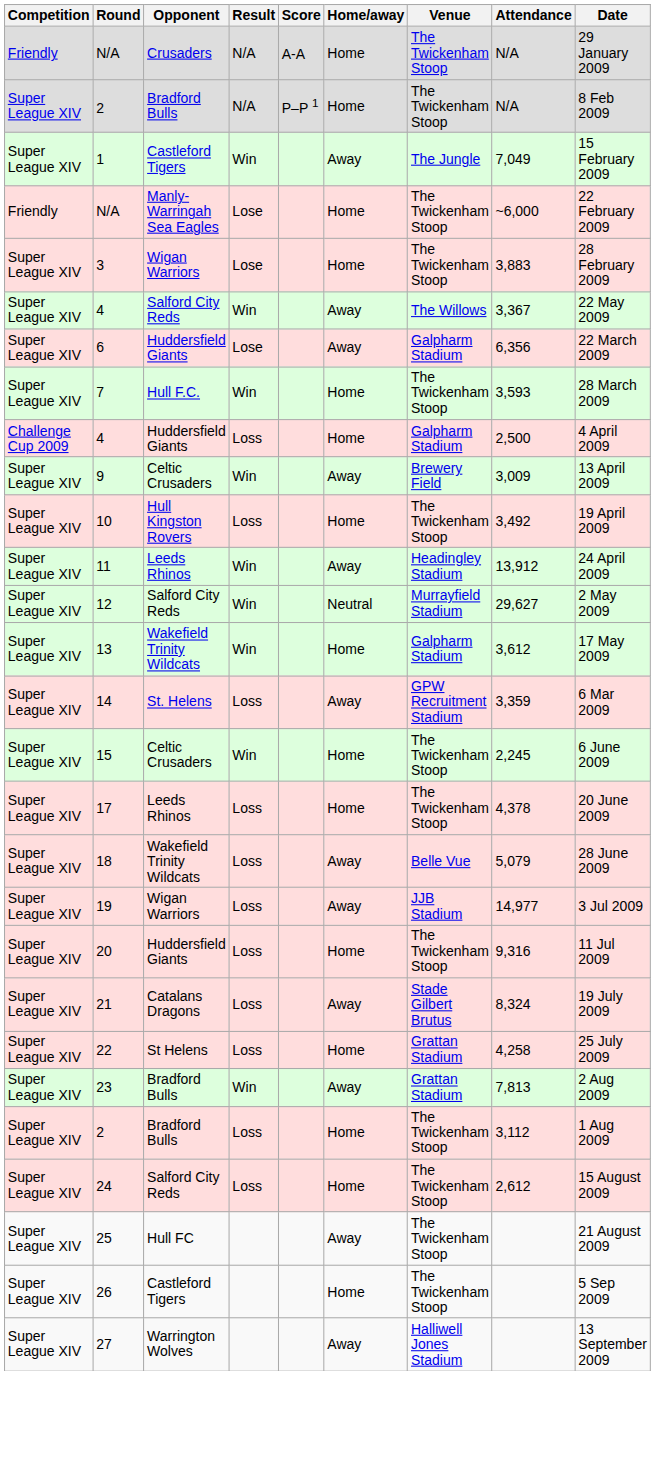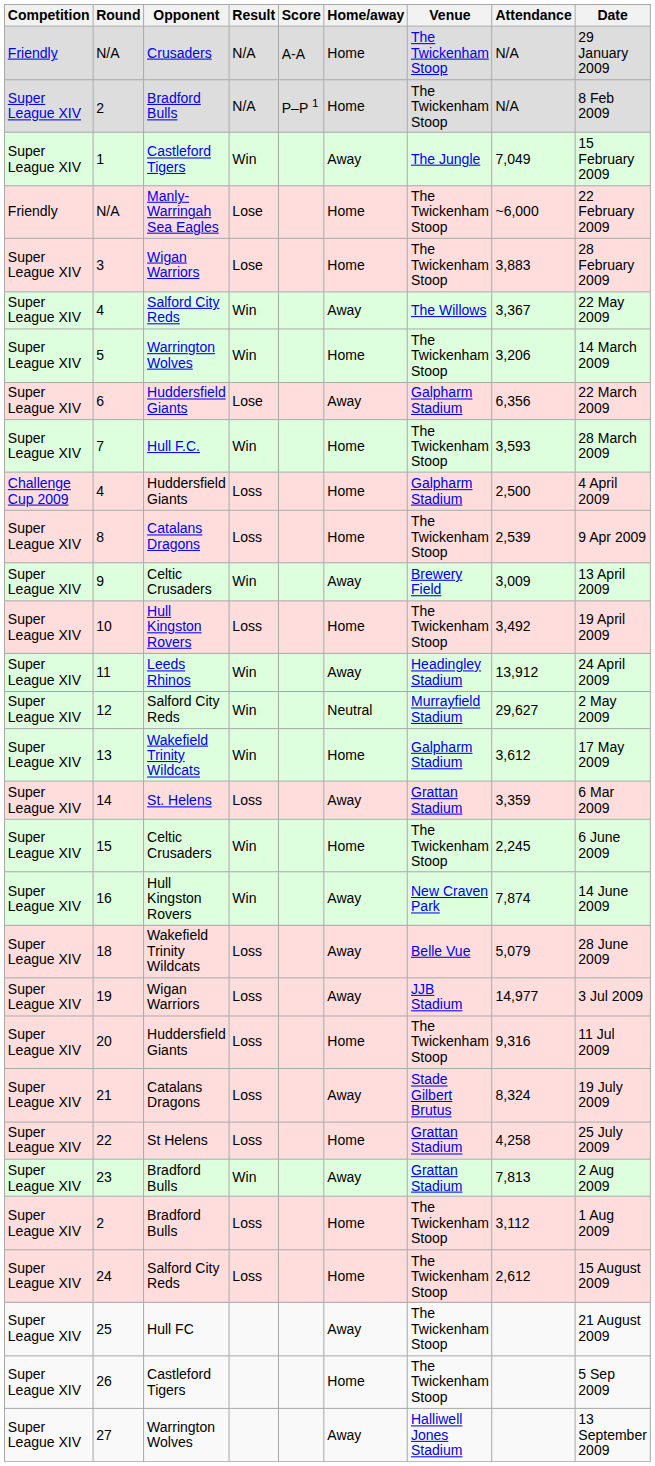 <table class="wikitable" style="font-size:85%;" width="100%">
 <tr>
 <th>Competition</th>
 <th>Round</th>
 <th>Opponent</th>
 <th>Result</th>
 <th>Score</th>
 <th>Home/away</th>
 <th>Venue</th>
 <th>Attendance</th>
 <th>Date</th>
 </tr>
 <tr bgcolor="#dddddd">
 <td><a href='#'>Friendly</a></td>
 <td>N/A</td>
 <td> <a href='#'>Crusaders</a></td>
 <td>N/A</td>
 <td>A-A <sup></sup></td>
 <td>Home</td>
 <td><a href='#'>The Twickenham Stoop</a></td>
 <td>N/A</td>
 <td>29 January 2009</td>
 </tr>
 <tr bgcolor="#dddddd">
 <td><a href='#'>Super League XIV</a></td>
 <td>2 <sup></sup></td>
 <td> <a href='#'>Bradford Bulls</a></td>
 <td>N/A</td>
 <td>P–P <sup>1</sup></td>
 <td>Home</td>
 <td>The Twickenham Stoop</td>
 <td>N/A</td>
 <td>8 Feb 2009</td>
 </tr>
 <tr bgcolor="#ddffdd">
 <td>Super League XIV</td>
 <td>1</td>
 <td> <a href='#'>Castleford Tigers</a></td>
 <td>Win</td>
 <td></td>
 <td>Away</td>
 <td><a href='#'>The Jungle</a></td>
 <td>7,049</td>
 <td>15 February 2009</td>
 </tr>
 <tr bgcolor="#ffdddd">
 <td>Friendly</td>
 <td>N/A</td>
 <td> <a href='#'>Manly-Warringah Sea Eagles</a></td>
 <td>Lose</td>
 <td></td>
 <td>Home</td>
 <td>The Twickenham Stoop</td>
 <td>~6,000</td>
 <td>22 February 2009</td>
 </tr>
 <tr bgcolor="#ffdddd">
 <td>Super League XIV</td>
 <td>3</td>
 <td> <a href='#'>Wigan Warriors</a></td>
 <td>Lose</td>
 <td></td>
 <td>Home</td>
 <td>The Twickenham Stoop</td>
 <td>3,883</td>
 <td>28 February 2009</td>
 </tr>
 <tr bgcolor="#ddffdd">
 <td>Super League XIV</td>
 <td>4</td>
 <td> <a href='#'>Salford City Reds</a></td>
 <td>Win</td>
 <td></td>
 <td>Away</td>
 <td><a href='#'>The Willows</a></td>
 <td>3,367</td>
 <td>22 May 2009</td>
 </tr>
+<tr bgcolor="#ddffdd">
+<td>Super League XIV</td>
+<td>5</td>
+<td> <a href='#'>Warrington Wolves</a></td>
+<td>Win</td>
+<td></td>
+<td>Home</td>
+<td>The Twickenham Stoop</td>
+<td>3,206</td>
+<td>14 March 2009</td>
+</tr>
 <tr bgcolor="#ffdddd">
 <td>Super League XIV</td>
 <td>6</td>
 <td> <a href='#'>Huddersfield Giants</a></td>
 <td>Lose</td>
 <td></td>
 <td>Away</td>
 <td><a href='#'>Galpharm Stadium</a></td>
 <td>6,356</td>
 <td>22 March 2009</td>
 </tr>
 <tr bgcolor="#ddffdd">
 <td>Super League XIV</td>
 <td>7</td>
 <td> <a href='#'>Hull F.C.</a></td>
 <td>Win</td>
 <td></td>
 <td>Home</td>
 <td>The Twickenham Stoop</td>
 <td>3,593</td>
 <td>28 March 2009</td>
 </tr>
 <tr bgcolor="#ffdddd">
 <td><a href='#'>Challenge Cup 2009</a></td>
 <td>4</td>
 <td> Huddersfield Giants</td>
 <td>Loss</td>
 <td></td>
 <td>Home</td>
 <td><a href='#'>Galpharm Stadium</a></td>
 <td>2,500</td>
 <td>4 April 2009</td>
+</tr>
+<tr bgcolor="#ffdddd">
+<td>Super League XIV</td>
+<td>8</td>
+<td> <a href='#'>Catalans Dragons</a></td>
+<td>Loss</td>
+<td></td>
+<td>Home</td>
+<td>The Twickenham Stoop</td>
+<td>2,539</td>
+<td>9 Apr 2009</td>
 </tr>
 <tr bgcolor="#ddffdd">
 <td>Super League XIV</td>
 <td>9</td>
 <td> Celtic Crusaders</td>
 <td>Win</td>
 <td></td>
 <td>Away</td>
 <td><a href='#'>Brewery Field</a></td>
 <td>3,009</td>
 <td>13 April 2009</td>
 </tr>
 <tr bgcolor="#ffdddd">
 <td>Super League XIV</td>
 <td>10</td>
 <td> <a href='#'>Hull Kingston Rovers</a></td>
 <td>Loss</td>
 <td></td>
 <td>Home</td>
 <td>The Twickenham Stoop</td>
 <td>3,492</td>
 <td>19 April 2009</td>
 </tr>
 <tr bgcolor="#ddffdd">
 <td>Super League XIV</td>
 <td>11</td>
 <td> <a href='#'>Leeds Rhinos</a></td>
 <td>Win</td>
 <td></td>
 <td>Away</td>
 <td><a href='#'>Headingley Stadium</a></td>
 <td>13,912</td>
 <td>24 April 2009</td>
 </tr>
 <tr bgcolor="#ddffdd">
 <td>Super League XIV</td>
 <td>12</td>
 <td> Salford City Reds</td>
 <td>Win</td>
 <td></td>
 <td>Neutral</td>
 <td><a href='#'>Murrayfield Stadium</a></td>
 <td>29,627</td>
 <td>2 May 2009</td>
 </tr>
 <tr bgcolor="#ddffdd">
 <td>Super League XIV</td>
 <td>13</td>
 <td> <a href='#'>Wakefield Trinity Wildcats</a></td>
 <td>Win</td>
 <td></td>
 <td>Home</td>
 <td><a href='#'>Galpharm Stadium</a></td>
 <td>3,612</td>
 <td>17 May 2009</td>
 </tr>
 <tr bgcolor="#ffdddd">
 <td>Super League XIV</td>
 <td>14</td>
 <td> <a href='#'>St. Helens</a></td>
 <td>Loss</td>
 <td></td>
 <td>Away</td>
-<td><a href='#'>GPW Recruitment Stadium</a></td>
+<td><a href='#'>Grattan Stadium</a></td>
 <td>3,359</td>
 <td>6 Mar 2009</td>
 </tr>
 <tr bgcolor="#ddffdd">
 <td>Super League XIV</td>
 <td>15</td>
 <td> Celtic Crusaders</td>
 <td>Win</td>
 <td></td>
 <td>Home</td>
 <td>The Twickenham Stoop</td>
 <td>2,245</td>
 <td>6 June 2009</td>
 </tr>
-<tr bgcolor="#ffdddd">
+<tr bgcolor="#ddffdd">
 <td>Super League XIV</td>
-<td>17</td>
-<td> Leeds Rhinos</td>
-<td>Loss</td>
+<td>16</td>
+<td> Hull Kingston Rovers</td>
+<td>Win</td>
 <td></td>
-<td>Home</td>
-<td>The Twickenham Stoop</td>
-<td>4,378</td>
-<td>20 June 2009</td>
+<td>Away</td>
+<td><a href='#'>New Craven Park</a></td>
+<td>7,874</td>
+<td>14 June 2009</td>
 </tr>
 <tr bgcolor="#ffdddd">
 <td>Super League XIV</td>
 <td>18</td>
 <td> Wakefield Trinity Wildcats</td>
 <td>Loss</td>
 <td></td>
 <td>Away</td>
 <td><a href='#'>Belle Vue</a></td>
 <td>5,079</td>
 <td>28 June 2009</td>
 </tr>
 <tr bgcolor="#ffdddd">
 <td>Super League XIV</td>
 <td>19</td>
 <td> Wigan Warriors</td>
 <td>Loss</td>
 <td></td>
 <td>Away</td>
 <td><a href='#'>JJB Stadium</a></td>
 <td>14,977</td>
 <td>3 Jul 2009</td>
 </tr>
 <tr bgcolor="#ffdddd">
 <td>Super League XIV</td>
 <td>20</td>
 <td> Huddersfield Giants</td>
 <td>Loss</td>
 <td></td>
 <td>Home</td>
 <td>The Twickenham Stoop</td>
 <td>9,316</td>
 <td>11 Jul 2009</td>
 </tr>
 <tr bgcolor="#ffdddd">
 <td>Super League XIV</td>
 <td>21</td>
 <td> Catalans Dragons</td>
 <td>Loss</td>
 <td></td>
 <td>Away</td>
 <td><a href='#'>Stade Gilbert Brutus</a></td>
 <td>8,324</td>
 <td>19 July 2009</td>
 </tr>
 <tr bgcolor="#ffdddd">
 <td>Super League XIV</td>
 <td>22</td>
 <td> St Helens</td>
 <td>Loss</td>
 <td></td>
 <td>Home</td>
 <td><a href='#'>Grattan Stadium</a></td>
 <td>4,258</td>
 <td>25 July 2009</td>
 </tr>
 <tr bgcolor="#ddffdd">
 <td>Super League XIV</td>
 <td>23</td>
 <td> Bradford Bulls</td>
 <td>Win</td>
 <td></td>
 <td>Away</td>
 <td><a href='#'>Grattan Stadium</a></td>
 <td>7,813</td>
 <td>2 Aug 2009</td>
 </tr>
 <tr bgcolor="#ffdddd">
 <td>Super League XIV</td>
 <td>2</td>
 <td> Bradford Bulls</td>
 <td>Loss</td>
 <td></td>
 <td>Home</td>
 <td>The Twickenham Stoop</td>
 <td>3,112</td>
 <td>1 Aug 2009</td>
 </tr>
 <tr bgcolor="#ffdddd">
 <td>Super League XIV</td>
 <td>24</td>
 <td> Salford City Reds</td>
 <td>Loss</td>
 <td></td>
 <td>Home</td>
 <td>The Twickenham Stoop</td>
 <td>2,612</td>
 <td>15 August 2009</td>
 </tr>
 <tr>
 <td>Super League XIV</td>
 <td>25</td>
 <td> Hull FC</td>
 <td></td>
 <td></td>
 <td>Away</td>
 <td>The Twickenham Stoop</td>
 <td></td>
 <td>21 August 2009</td>
 </tr>
 <tr>
 <td>Super League XIV</td>
 <td>26</td>
 <td> Castleford Tigers</td>
 <td></td>
 <td></td>
 <td>Home</td>
 <td>The Twickenham Stoop</td>
 <td></td>
 <td>5 Sep 2009</td>
 </tr>
 <tr>
 <td>Super League XIV</td>
 <td>27</td>
 <td> Warrington Wolves</td>
 <td></td>
 <td></td>
 <td>Away</td>
 <td><a href='#'>Halliwell Jones Stadium</a></td>
 <td></td>
 <td>13 September 2009</td>
 </tr>
 <tr>
 </tr>
 </table>
